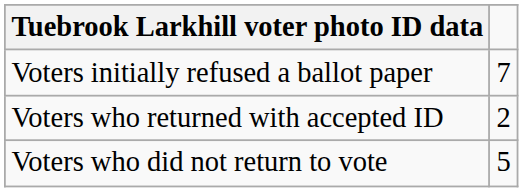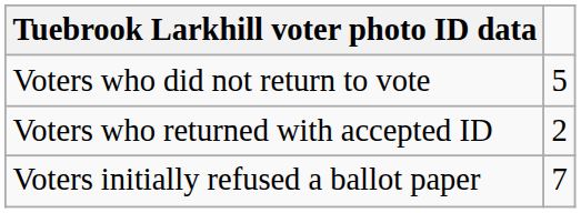 <table class="wikitable">
 <tr>
 <th>Tuebrook Larkhill voter photo ID data</th>
 </tr>
 <tr>
-<td style="text-align:left">Voters initially refused a ballot paper</td>
-<td style="text-align:center">7</td>
+<td style="text-align:left">Voters who did not return to vote</td>
+<td style="text-align:center">5</td>
 </tr>
 <tr>
 <td style="text-align:left">Voters who returned with accepted ID</td>
 <td style="text-align:center">2</td>
 </tr>
 <tr>
-<td style="text-align:left">Voters who did not return to vote</td>
-<td style="text-align:center">5</td>
+<td style="text-align:left">Voters initially refused a ballot paper</td>
+<td style="text-align:center">7</td>
 </tr>
 </table>
